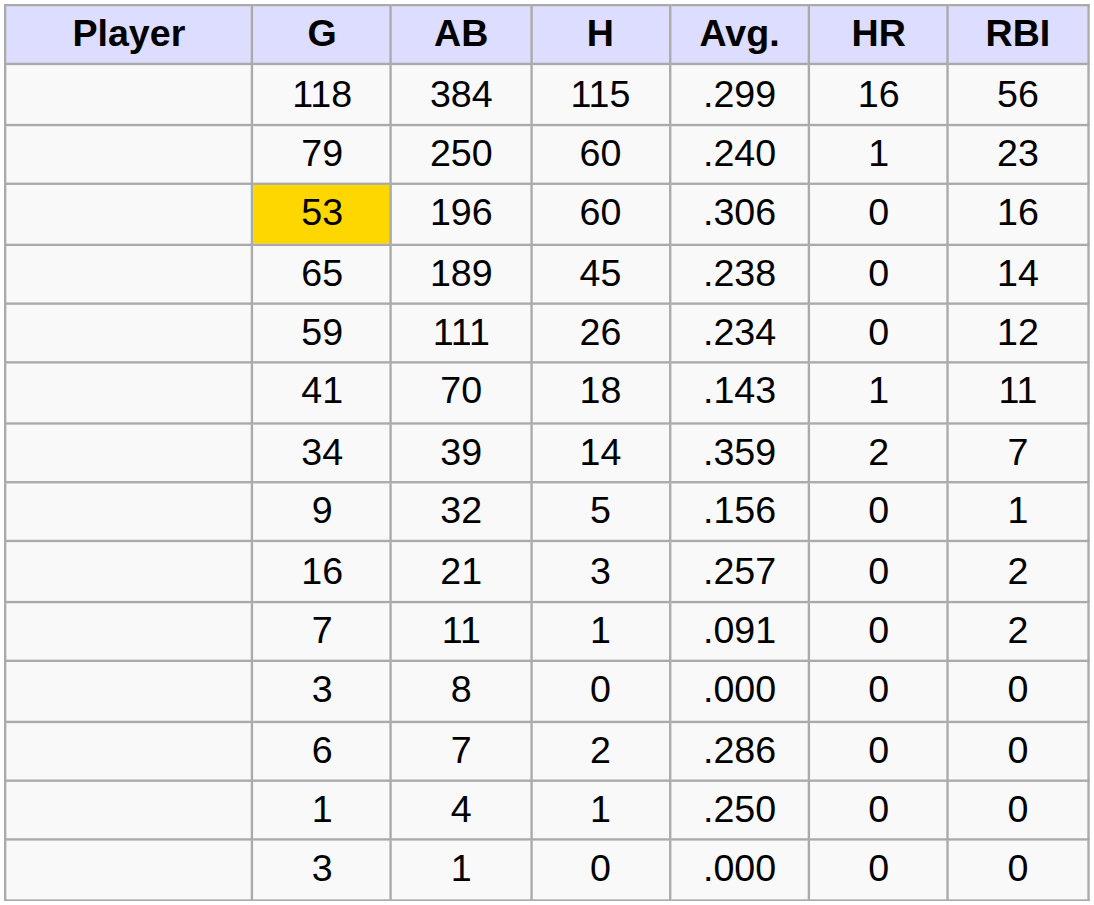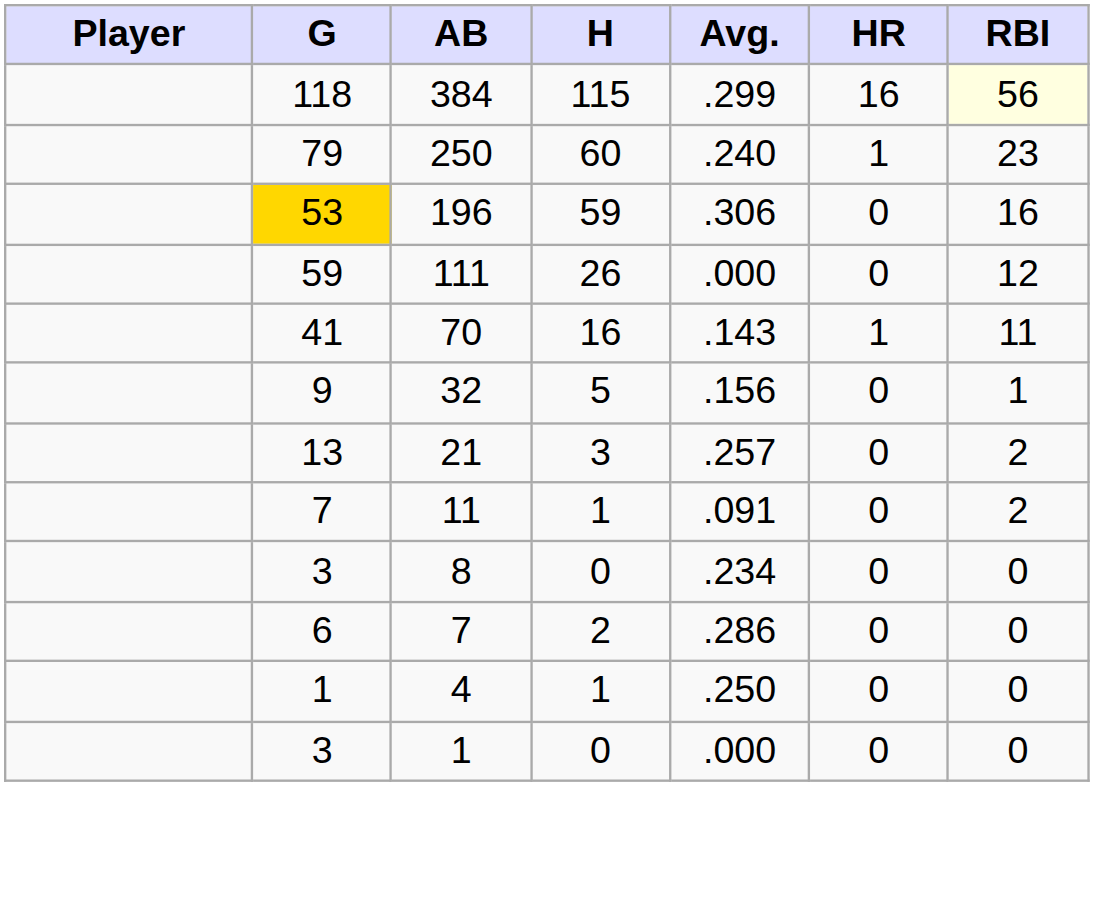 <table class="wikitable sortable">
 <tr>
 <th style="background:#ddf; width:16%;">Player</th>
 <th style="background:#ddf; width:9%;">G</th>
 <th style="background:#ddf; width:9%;">AB</th>
 <th style="background:#ddf; width:9%;">H</th>
 <th style="background:#ddf; width:9%;">Avg.</th>
 <th style="background:#ddf; width:9%;">HR</th>
 <th style="background:#ddf; width:9%;">RBI</th>
 </tr>
 <tr style="text-align:center;">
 <td></td>
 <td>118</td>
 <td>384</td>
 <td>115</td>
 <td>.299</td>
 <td>16</td>
-<td>56</td>
+<td style="background: lightyellow;">56</td>
 </tr>
 <tr style="text-align:center;">
 <td></td>
 <td>79</td>
 <td>250</td>
 <td>60</td>
 <td>.240</td>
 <td>1</td>
 <td>23</td>
 </tr>
 <tr style="text-align:center;">
 <td></td>
 <td style="background: gold;">53</td>
 <td>196</td>
-<td>60</td>
+<td>59</td>
 <td>.306</td>
 <td>0</td>
 <td>16</td>
 </tr>
 <tr style="text-align:center;">
 <td></td>
-<td>65</td>
-<td>189</td>
-<td>45</td>
-<td>.238</td>
-<td>0</td>
-<td>14</td>
-</tr>
-<tr style="text-align:center;">
-<td></td>
 <td>59</td>
 <td>111</td>
 <td>26</td>
-<td>.234</td>
+<td>.000</td>
 <td>0</td>
 <td>12</td>
 </tr>
 <tr style="text-align:center;">
 <td></td>
 <td>41</td>
 <td>70</td>
-<td>18</td>
+<td>16</td>
 <td>.143</td>
 <td>1</td>
 <td>11</td>
-</tr>
-<tr style="text-align:center;">
-<td></td>
-<td>34</td>
-<td>39</td>
-<td>14</td>
-<td>.359</td>
-<td>2</td>
-<td>7</td>
 </tr>
 <tr style="text-align:center;">
 <td></td>
 <td>9</td>
 <td>32</td>
 <td>5</td>
 <td>.156</td>
 <td>0</td>
 <td>1</td>
 </tr>
 <tr style="text-align:center;">
 <td></td>
-<td>16</td>
+<td>13</td>
 <td>21</td>
 <td>3</td>
 <td>.257</td>
 <td>0</td>
 <td>2</td>
 </tr>
 <tr style="text-align:center;">
 <td></td>
 <td>7</td>
 <td>11</td>
 <td>1</td>
 <td>.091</td>
 <td>0</td>
 <td>2</td>
 </tr>
 <tr style="text-align:center;">
 <td></td>
 <td>3</td>
 <td>8</td>
 <td>0</td>
-<td>.000</td>
+<td>.234</td>
 <td>0</td>
 <td>0</td>
 </tr>
 <tr style="text-align:center;">
 <td></td>
 <td>6</td>
 <td>7</td>
 <td>2</td>
 <td>.286</td>
 <td>0</td>
 <td>0</td>
 </tr>
 <tr style="text-align:center;">
 <td></td>
 <td>1</td>
 <td>4</td>
 <td>1</td>
 <td>.250</td>
 <td>0</td>
 <td>0</td>
 </tr>
 <tr style="text-align:center;">
 <td></td>
 <td>3</td>
 <td>1</td>
 <td>0</td>
 <td>.000</td>
 <td>0</td>
 <td>0</td>
 </tr>
 </table>
